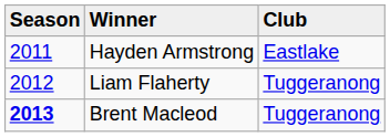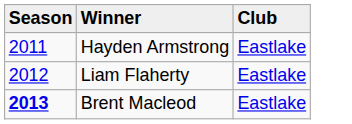 <table class="wikitable">
 <tr style="background:#efefef;">
 <td><strong>Season</strong></td>
 <td><strong>Winner</strong></td>
 <td><strong>Club</strong></td>
 </tr>
 <tr>
 <td><a href='#'>2011</a></td>
 <td>Hayden Armstrong</td>
 <td><a href='#'>Eastlake</a></td>
 </tr>
 <tr>
 <td><a href='#'>2012</a></td>
 <td>Liam Flaherty</td>
-<td><a href='#'>Tuggeranong</a></td>
+<td><a href='#'>Eastlake</a></td>
 </tr>
 <tr>
 <td><strong><a href='#'>2013</a></strong></td>
 <td>Brent Macleod</td>
-<td><a href='#'>Tuggeranong</a></td>
+<td><a href='#'>Eastlake</a></td>
 </tr>
 </table>
